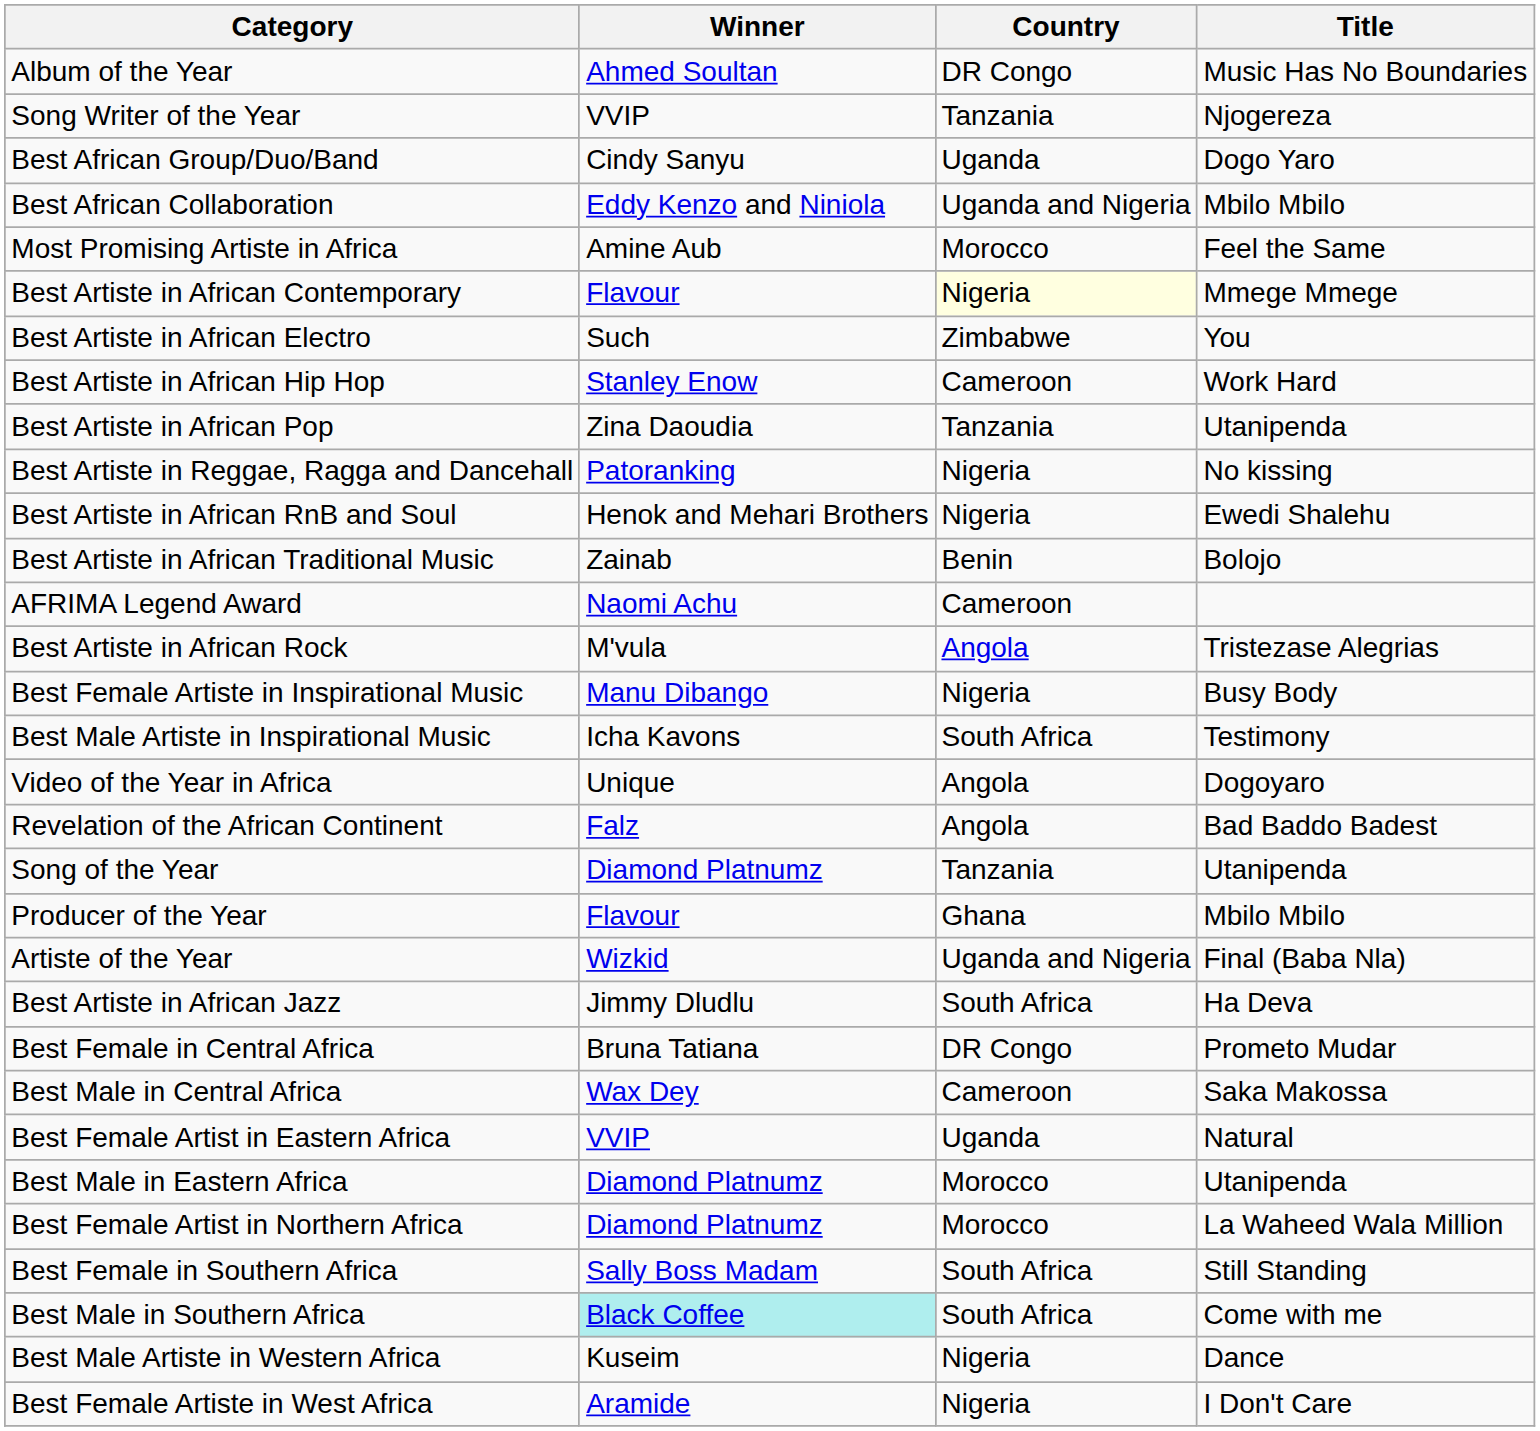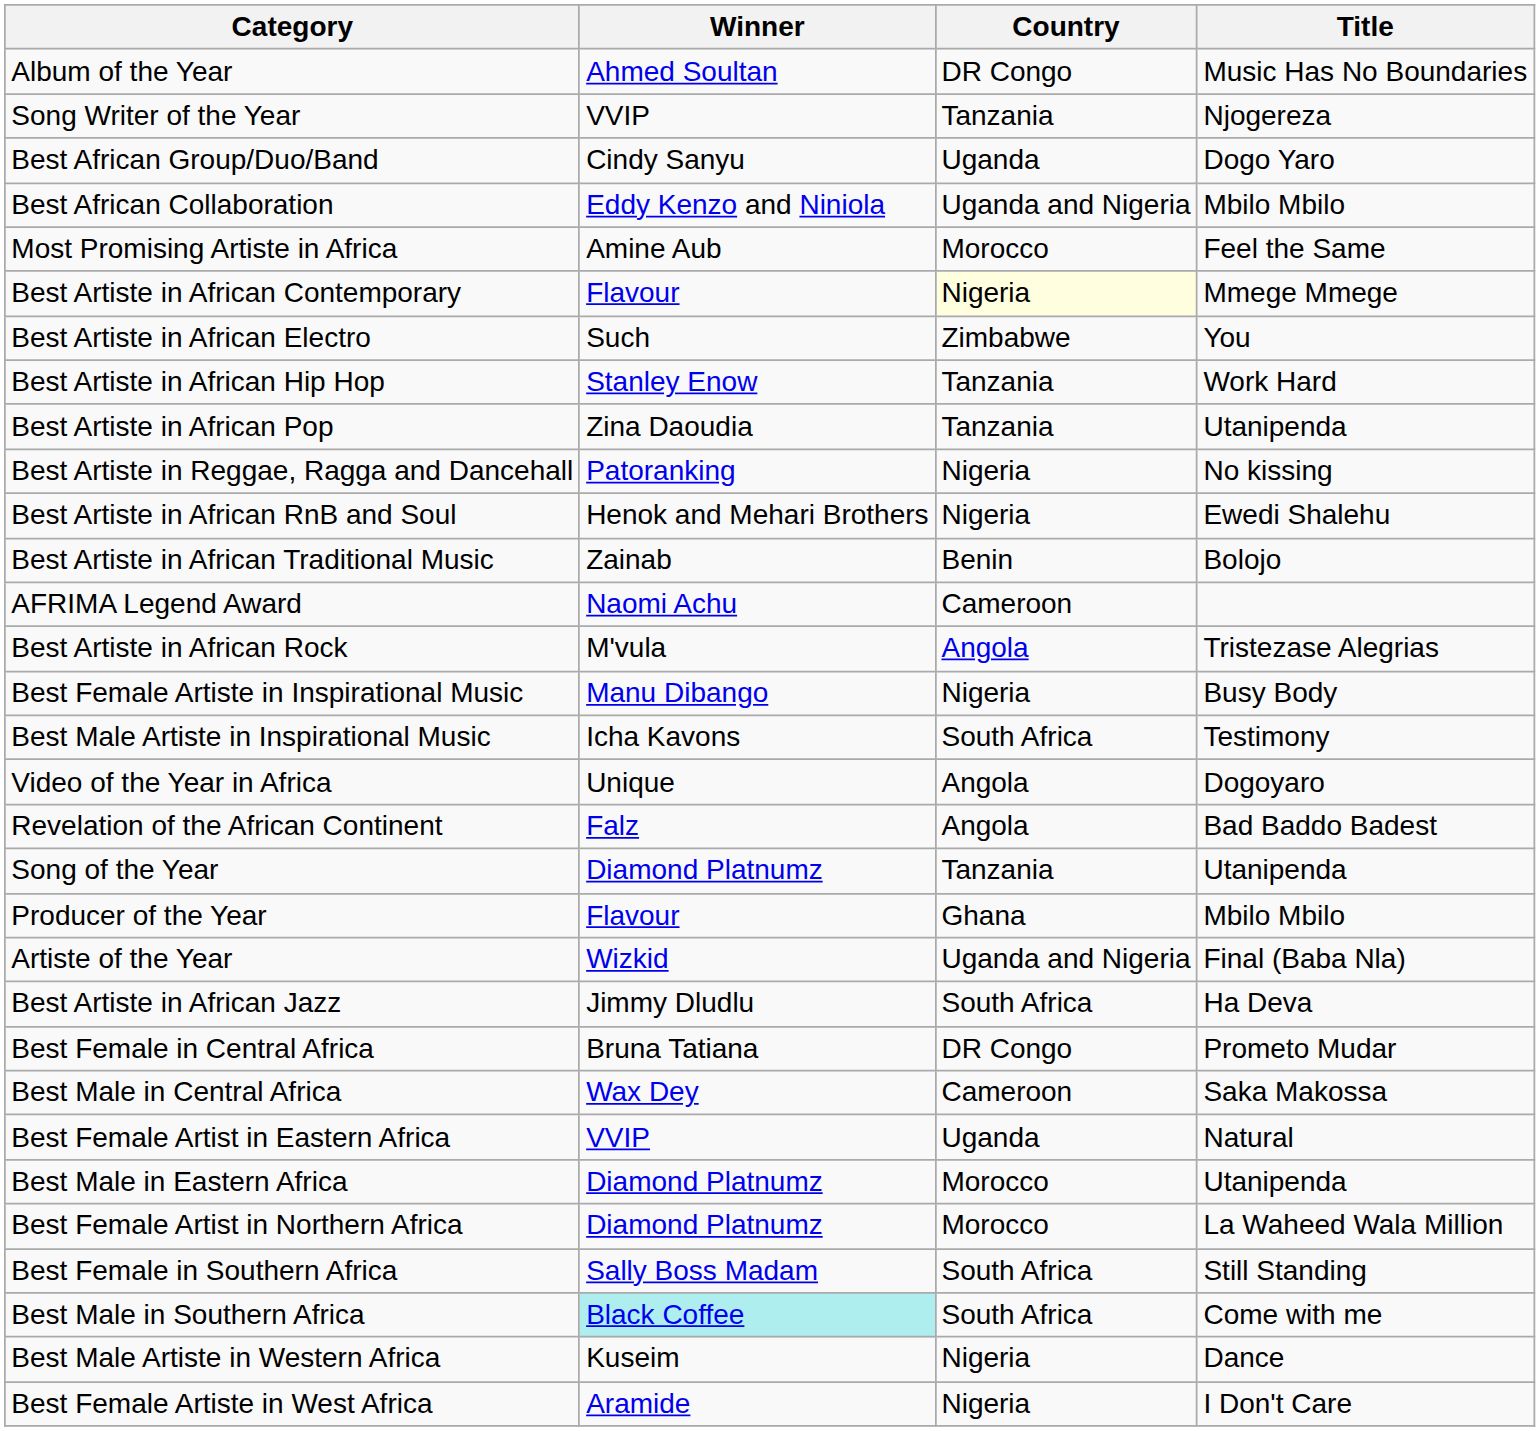 <table class="wikitable">
 <tr>
 <th>Category</th>
 <th>Winner</th>
 <th>Country</th>
 <th>Title</th>
 </tr>
 <tr>
 <td>Album of the Year</td>
 <td><a href='#'>Ahmed Soultan</a></td>
 <td>DR Congo</td>
 <td>Music Has No Boundaries</td>
 </tr>
 <tr>
 <td>Song Writer of the Year</td>
 <td>VVIP</td>
 <td>Tanzania</td>
 <td>Njogereza</td>
 </tr>
 <tr>
 <td>Best African Group/Duo/Band</td>
 <td>Cindy Sanyu</td>
 <td>Uganda</td>
 <td>Dogo Yaro</td>
 </tr>
 <tr>
 <td>Best African Collaboration</td>
 <td><a href='#'>Eddy Kenzo</a> and <a href='#'>Niniola</a></td>
 <td>Uganda and Nigeria</td>
 <td>Mbilo Mbilo</td>
 </tr>
 <tr>
 <td>Most Promising Artiste in Africa</td>
 <td>Amine Aub</td>
 <td>Morocco</td>
 <td>Feel the Same</td>
 </tr>
 <tr>
 <td>Best Artiste in African Contemporary</td>
 <td><a href='#'>Flavour</a></td>
 <td style="background: lightyellow;">Nigeria</td>
 <td>Mmege Mmege</td>
 </tr>
 <tr>
 <td>Best Artiste in African Electro</td>
 <td>Such</td>
 <td>Zimbabwe</td>
 <td>You</td>
 </tr>
 <tr>
 <td>Best Artiste in African Hip Hop</td>
 <td><a href='#'>Stanley Enow</a></td>
-<td>Cameroon</td>
+<td>Tanzania</td>
 <td>Work Hard</td>
 </tr>
 <tr>
 <td>Best Artiste in African Pop</td>
 <td>Zina Daoudia</td>
 <td>Tanzania</td>
 <td>Utanipenda</td>
 </tr>
 <tr>
 <td>Best Artiste in Reggae, Ragga and Dancehall</td>
 <td><a href='#'>Patoranking</a></td>
 <td>Nigeria</td>
 <td>No kissing</td>
 </tr>
 <tr>
 <td>Best Artiste in African RnB and Soul</td>
 <td>Henok and Mehari Brothers</td>
 <td>Nigeria</td>
 <td>Ewedi Shalehu</td>
 </tr>
 <tr>
 <td>Best Artiste in African Traditional Music</td>
 <td>Zainab</td>
 <td>Benin</td>
 <td>Bolojo</td>
 </tr>
 <tr>
 <td>AFRIMA Legend Award</td>
 <td><a href='#'>Naomi Achu</a></td>
 <td>Cameroon</td>
 <td></td>
 </tr>
 <tr>
 <td>Best Artiste in African Rock</td>
 <td>M'vula</td>
 <td><a href='#'>Angola</a></td>
 <td>Tristezase Alegrias</td>
 </tr>
 <tr>
 <td>Best Female Artiste in Inspirational Music</td>
 <td><a href='#'>Manu Dibango</a></td>
 <td>Nigeria</td>
 <td>Busy Body</td>
 </tr>
 <tr>
 <td>Best Male Artiste in Inspirational Music</td>
 <td>Icha Kavons</td>
 <td>South Africa</td>
 <td>Testimony</td>
 </tr>
 <tr>
 <td>Video of the Year in Africa</td>
 <td>Unique</td>
 <td>Angola</td>
 <td>Dogoyaro</td>
 </tr>
 <tr>
 <td>Revelation of the African Continent</td>
 <td><a href='#'>Falz</a></td>
 <td>Angola</td>
 <td>Bad Baddo Badest</td>
 </tr>
 <tr>
 <td>Song of the Year</td>
 <td><a href='#'>Diamond Platnumz</a></td>
 <td>Tanzania</td>
 <td>Utanipenda</td>
 </tr>
 <tr>
 <td>Producer of the Year</td>
 <td><a href='#'>Flavour</a></td>
 <td>Ghana</td>
 <td>Mbilo Mbilo</td>
 </tr>
 <tr>
 <td>Artiste of the Year</td>
 <td><a href='#'>Wizkid</a></td>
 <td>Uganda and Nigeria</td>
 <td>Final (Baba Nla)</td>
 </tr>
 <tr>
 <td>Best Artiste in African Jazz</td>
 <td>Jimmy Dludlu</td>
 <td>South Africa</td>
 <td>Ha Deva</td>
 </tr>
 <tr>
 <td>Best Female in Central Africa</td>
 <td>Bruna Tatiana</td>
 <td>DR Congo</td>
 <td>Prometo Mudar</td>
 </tr>
 <tr>
 <td>Best Male in Central Africa</td>
 <td><a href='#'>Wax Dey</a></td>
 <td>Cameroon</td>
 <td>Saka Makossa</td>
 </tr>
 <tr>
 <td>Best Female Artist in Eastern Africa</td>
 <td><a href='#'>VVIP</a></td>
 <td>Uganda</td>
 <td>Natural</td>
 </tr>
 <tr>
 <td>Best Male in Eastern Africa</td>
 <td><a href='#'>Diamond Platnumz</a></td>
 <td>Morocco</td>
 <td>Utanipenda</td>
 </tr>
 <tr>
 <td>Best Female Artist in Northern Africa</td>
 <td><a href='#'>Diamond Platnumz</a></td>
 <td>Morocco</td>
 <td>La Waheed Wala Million</td>
 </tr>
 <tr>
 <td>Best Female in Southern Africa</td>
 <td><a href='#'>Sally Boss Madam</a></td>
 <td>South Africa</td>
 <td>Still Standing</td>
 </tr>
 <tr>
 <td>Best Male in Southern Africa</td>
 <td style="background: paleturquoise;"><a href='#'>Black Coffee</a></td>
 <td>South Africa</td>
 <td>Come with me</td>
 </tr>
 <tr>
 <td>Best Male Artiste in Western Africa</td>
 <td>Kuseim</td>
 <td>Nigeria</td>
 <td>Dance</td>
 </tr>
 <tr>
 <td>Best Female Artiste in West Africa</td>
 <td><a href='#'>Aramide</a></td>
 <td>Nigeria</td>
 <td>I Don't Care</td>
 </tr>
 </table>
